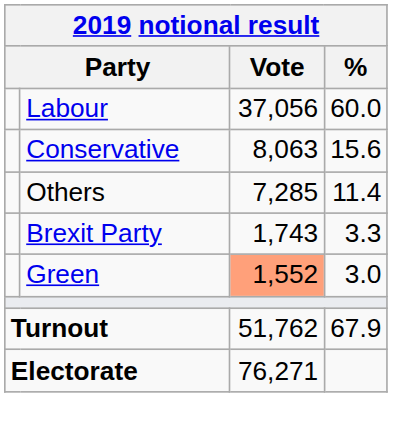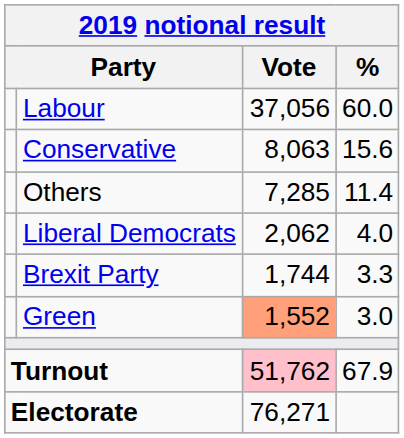 <table class="wikitable">
 <tr>
 <th colspan="4"><a href='#'>2019</a> <a href='#'>notional result</a></th>
 </tr>
 <tr>
 <th bgcolor="#DDDDFF" width="130px" colspan="2">Party</th>
 <th bgcolor="#DDDDFF" width="50px">Vote</th>
 <th bgcolor="#DDDDFF" width="30px">%</th>
 </tr>
 <tr>
 <td></td>
 <td><a href='#'>Labour</a></td>
 <td align=right>37,056</td>
 <td align=right>60.0</td>
 </tr>
 <tr>
 <td></td>
 <td><a href='#'>Conservative</a></td>
 <td align=right>8,063</td>
 <td align=right>15.6</td>
 </tr>
 <tr>
 <td></td>
 <td>Others</td>
 <td align=right>7,285</td>
 <td align=right>11.4</td>
 </tr>
 <tr>
 <td></td>
+<td><a href='#'>Liberal Democrats</a></td>
+<td align=right>2,062</td>
+<td align=right>4.0</td>
+</tr>
+<tr>
+<td></td>
 <td><a href='#'>Brexit Party</a></td>
-<td align=right>1,743</td>
+<td align=right>1,744</td>
 <td align=right>3.3</td>
 </tr>
 <tr>
 <td></td>
 <td><a href='#'>Green</a></td>
 <td align=right style="background: lightsalmon;">1,552</td>
 <td align=right>3.0</td>
 </tr>
 <tr>
 <td colspan="4" bgcolor="#EAECF0"></td>
 </tr>
 <tr>
 <td colspan="2"><strong>Turnout</strong></td>
-<td align=right>51,762</td>
+<td align=right style="background: pink;">51,762</td>
 <td align=right>67.9</td>
 </tr>
 <tr>
 <td colspan="2"><strong>Electorate</strong></td>
 <td align=right>76,271</td>
 </tr>
 </table>
